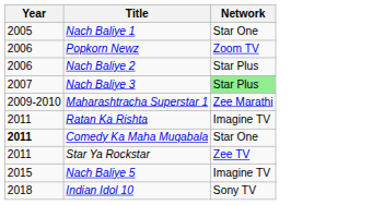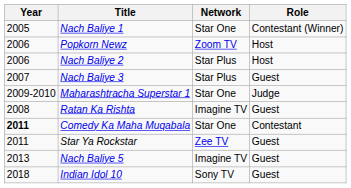 <table class="wikitable sortable">
 <tr>
 <th>Year</th>
 <th>Title</th>
 <th>Network</th>
+<th>Role</th>
 </tr>
 <tr>
 <td>2005</td>
 <td><em><a href='#'>Nach Baliye 1</a></em></td>
 <td>Star One</td>
+<td>Contestant (Winner)</td>
 </tr>
 <tr>
 <td>2006</td>
 <td><em><a href='#'>Popkorn Newz</a></em></td>
 <td><a href='#'>Zoom TV</a></td>
+<td>Host</td>
 </tr>
 <tr>
 <td>2006</td>
 <td><em><a href='#'>Nach Baliye 2</a></em></td>
 <td>Star Plus</td>
+<td>Host</td>
 </tr>
 <tr>
 <td>2007</td>
 <td><em><a href='#'>Nach Baliye 3</a></em></td>
-<td style="background: lightgreen;">Star Plus</td>
+<td>Star Plus</td>
+<td>Guest</td>
 </tr>
 <tr>
 <td>2009-2010</td>
 <td><a href='#'><em>Maharashtracha Superstar 1</em></a></td>
-<td><a href='#'>Zee Marathi</a></td>
+<td>Star One</td>
+<td>Judge</td>
 </tr>
 <tr>
-<td>2011</td>
+<td>2008</td>
 <td><em><a href='#'>Ratan Ka Rishta</a></em></td>
 <td>Imagine TV</td>
+<td>Guest</td>
 </tr>
 <tr>
 <td><strong>2011</strong></td>
 <td><em><a href='#'>Comedy Ka Maha Muqabala</a></em></td>
 <td>Star One</td>
+<td>Contestant</td>
 </tr>
 <tr>
 <td>2011</td>
 <td><em>Star Ya Rockstar</em></td>
 <td><a href='#'>Zee TV</a></td>
+<td>Guest</td>
 </tr>
 <tr>
-<td>2015</td>
+<td>2013</td>
 <td><em><a href='#'>Nach Baliye 5</a></em></td>
 <td>Imagine TV</td>
+<td>Guest</td>
 </tr>
 <tr>
 <td>2018</td>
 <td><em><a href='#'>Indian Idol 10</a></em></td>
 <td>Sony TV</td>
+<td>Guest</td>
 </tr>
 </table>
